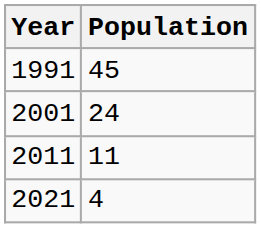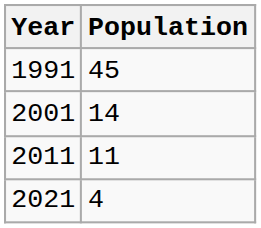 <table class=wikitable>
 <tr>
 <th>Year</th>
 <th>Population</th>
 </tr>
 <tr>
 <td>1991</td>
 <td>45</td>
 </tr>
 <tr>
 <td>2001</td>
-<td>24</td>
+<td>14</td>
 </tr>
 <tr>
 <td>2011</td>
 <td>11</td>
 </tr>
 <tr>
 <td>2021</td>
 <td>4</td>
 </tr>
 </table>
